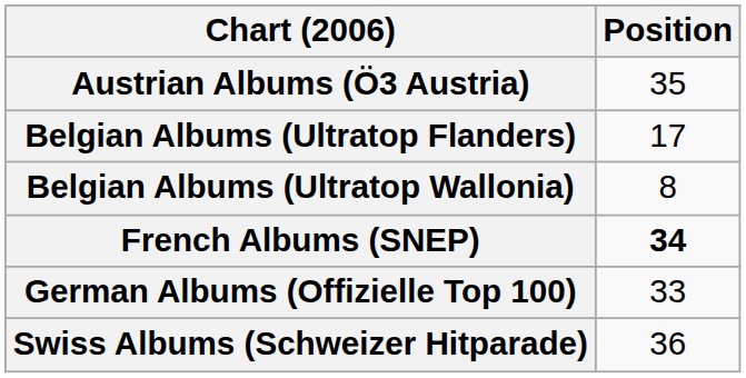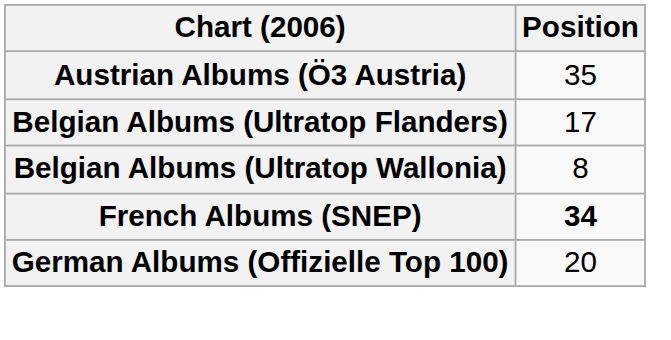 <table class="wikitable sortable plainrowheaders" style="text-align:center">
 <tr>
 <th scope="col">Chart (2006)</th>
 <th scope="col">Position</th>
 </tr>
 <tr>
 <th scope="row">Austrian Albums (Ö3 Austria)</th>
 <td>35</td>
 </tr>
 <tr>
 <th scope="row">Belgian Albums (Ultratop Flanders)</th>
 <td>17</td>
 </tr>
 <tr>
 <th scope="row">Belgian Albums (Ultratop Wallonia)</th>
 <td>8</td>
 </tr>
 <tr>
 <th scope="row">French Albums (SNEP)</th>
 <td><strong>34</strong></td>
 </tr>
 <tr>
 <th scope="row">German Albums (Offizielle Top 100)</th>
-<td>33</td>
-</tr>
-<tr>
-<th scope="row">Swiss Albums (Schweizer Hitparade)</th>
-<td>36</td>
+<td>20</td>
 </tr>
 </table>
